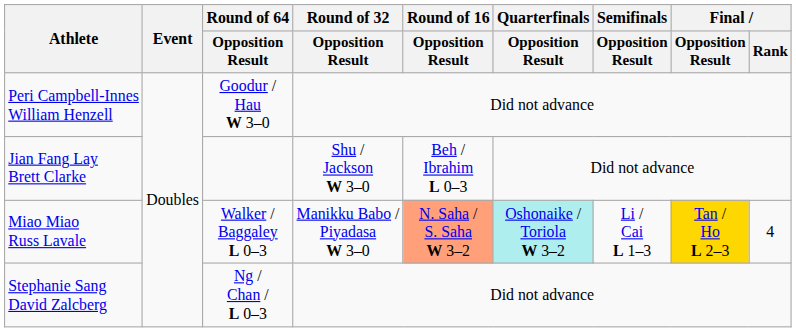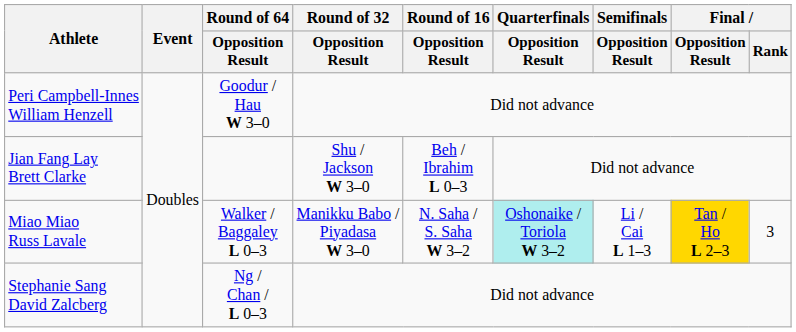 <table class="wikitable" style="font-size:90%;text-align:center">
 <tr>
 <th rowspan=2>Athlete</th>
 <th rowspan=2>Event</th>
 <th>Round of 64</th>
 <th>Round of 32</th>
 <th>Round of 16</th>
 <th>Quarterfinals</th>
 <th>Semifinals</th>
 <th colspan=2>Final / </th>
 </tr>
 <tr style="font-size:95%">
 <th>Opposition<br>Result</th>
 <th>Opposition<br>Result</th>
 <th>Opposition<br>Result</th>
 <th>Opposition<br>Result</th>
 <th>Opposition<br>Result</th>
 <th>Opposition<br>Result</th>
 <th>Rank</th>
 </tr>
 <tr>
 <td align=left><a href='#'>Peri Campbell-Innes</a><br><a href='#'>William Henzell</a></td>
 <td rowspan=4>Doubles</td>
 <td> <a href='#'>Goodur</a> /<br> <a href='#'>Hau</a> <br> <strong>W</strong> 3–0</td>
 <td colspan=6>Did not advance</td>
 </tr>
 <tr>
 <td align=left><a href='#'>Jian Fang Lay</a><br><a href='#'>Brett Clarke</a></td>
 <td></td>
 <td> <a href='#'>Shu</a> /<br> <a href='#'>Jackson</a> <br> <strong>W</strong> 3–0</td>
 <td> <a href='#'>Beh</a> /<br> <a href='#'>Ibrahim</a> <br> <strong>L</strong> 0–3</td>
 <td colspan=4>Did not advance</td>
 </tr>
 <tr>
 <td align=left><a href='#'>Miao Miao</a><br><a href='#'>Russ Lavale</a></td>
 <td> <a href='#'>Walker</a> /<br> <a href='#'>Baggaley</a> <br> <strong>L</strong> 0–3</td>
 <td> <a href='#'>Manikku Babo</a> /<br> <a href='#'>Piyadasa</a> <br> <strong>W</strong> 3–0</td>
-<td style="background: lightsalmon;"><a href='#'>N. Saha</a> /<br> <a href='#'>S. Saha</a> <br> <strong>W</strong> 3–2</td>
+<td><a href='#'>N. Saha</a> /<br> <a href='#'>S. Saha</a> <br> <strong>W</strong> 3–2</td>
 <td style="background: paleturquoise;"> <a href='#'>Oshonaike</a> /<br> <a href='#'>Toriola</a> <br> <strong>W</strong> 3–2</td>
 <td> <a href='#'>Li</a> /<br> <a href='#'>Cai</a> <br> <strong>L</strong> 1–3</td>
 <td style="background: gold;"> <a href='#'>Tan</a> /<br> <a href='#'>Ho</a> <br> <strong>L</strong> 2–3</td>
-<td>4</td>
+<td>3</td>
 </tr>
 <tr>
 <td align=left><a href='#'>Stephanie Sang</a><br><a href='#'>David Zalcberg</a></td>
 <td> <a href='#'>Ng</a> /<br> <a href='#'>Chan</a> /<br> <strong>L</strong> 0–3</td>
 <td colspan=6>Did not advance</td>
 </tr>
 </table>
